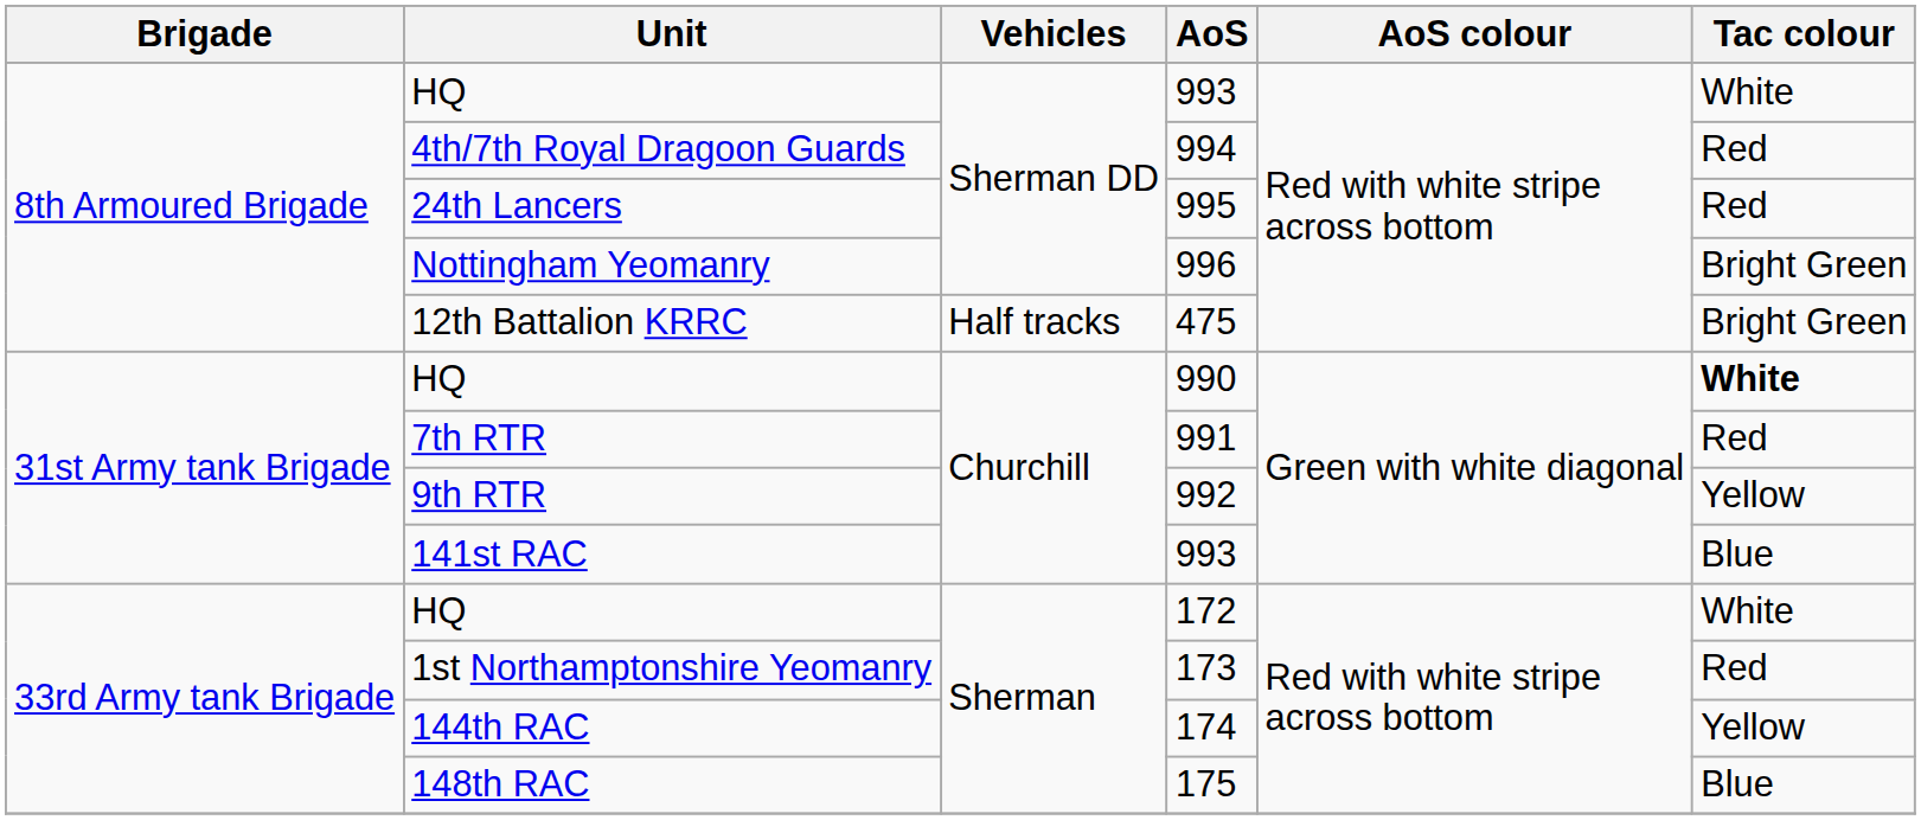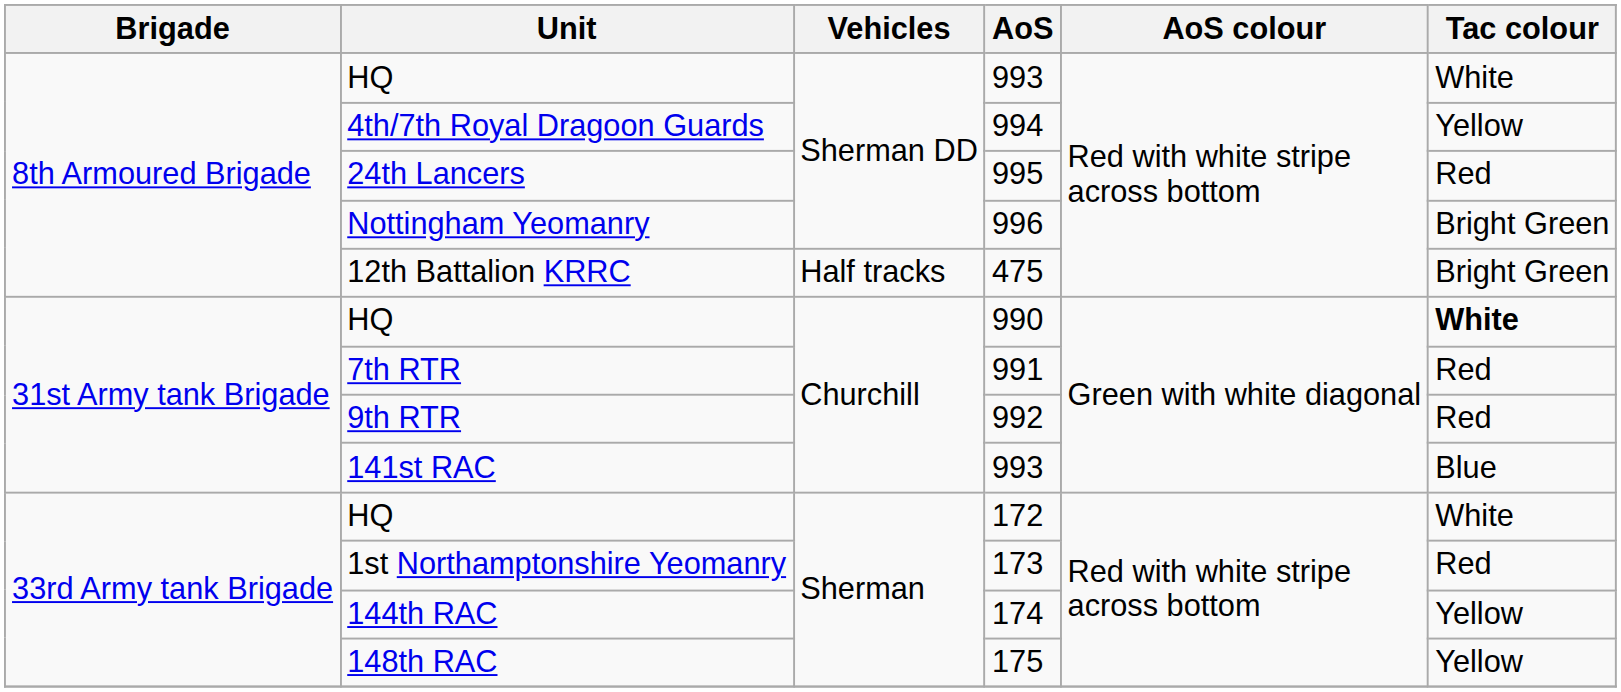 <table class="wikitable" style=centre">
 <tr>
 <th>Brigade</th>
 <th>Unit</th>
 <th>Vehicles</th>
 <th>AoS</th>
 <th>AoS colour</th>
 <th>Tac colour</th>
 </tr>
 <tr>
 <td rowspan=5><a href='#'>8th Armoured Brigade</a> <br> </td>
 <td>HQ</td>
 <td rowspan=4>Sherman DD</td>
 <td>993</td>
 <td rowspan=5>Red with white stripe <br> across bottom</td>
 <td>White</td>
 </tr>
 <tr>
 <td><a href='#'>4th/7th Royal Dragoon Guards</a></td>
 <td>994</td>
-<td>Red</td>
+<td>Yellow</td>
 </tr>
 <tr>
 <td><a href='#'>24th Lancers</a></td>
 <td>995</td>
 <td>Red</td>
 </tr>
 <tr>
 <td><a href='#'>Nottingham Yeomanry</a></td>
 <td>996</td>
 <td>Bright Green</td>
 </tr>
 <tr>
 <td>12th Battalion <a href='#'>KRRC</a></td>
 <td>Half tracks</td>
 <td>475</td>
 <td>Bright Green</td>
 </tr>
 <tr>
 <td rowspan=4><a href='#'>31st Army tank Brigade</a> <br> </td>
 <td>HQ</td>
 <td rowspan=4>Churchill</td>
 <td>990</td>
 <td rowspan=4>Green with white diagonal</td>
 <td><strong>White</strong></td>
 </tr>
 <tr>
 <td><a href='#'>7th RTR</a></td>
 <td>991</td>
 <td>Red</td>
 </tr>
 <tr>
 <td><a href='#'>9th RTR</a></td>
 <td>992</td>
-<td>Yellow</td>
+<td>Red</td>
 </tr>
 <tr>
 <td><a href='#'>141st RAC</a></td>
 <td>993</td>
 <td>Blue</td>
 </tr>
 <tr>
 <td rowspan=4><a href='#'>33rd Army tank Brigade</a> <br> </td>
 <td>HQ</td>
 <td rowspan=4>Sherman</td>
 <td>172</td>
 <td rowspan=4>Red with white stripe <br> across bottom</td>
 <td>White</td>
 </tr>
 <tr>
 <td>1st <a href='#'>Northamptonshire Yeomanry</a></td>
 <td>173</td>
 <td>Red</td>
 </tr>
 <tr>
 <td><a href='#'>144th RAC</a></td>
 <td>174</td>
 <td>Yellow</td>
 </tr>
 <tr>
 <td><a href='#'>148th RAC</a></td>
 <td>175</td>
-<td>Blue</td>
+<td>Yellow</td>
 </tr>
 <tr>
 </tr>
 </table>
